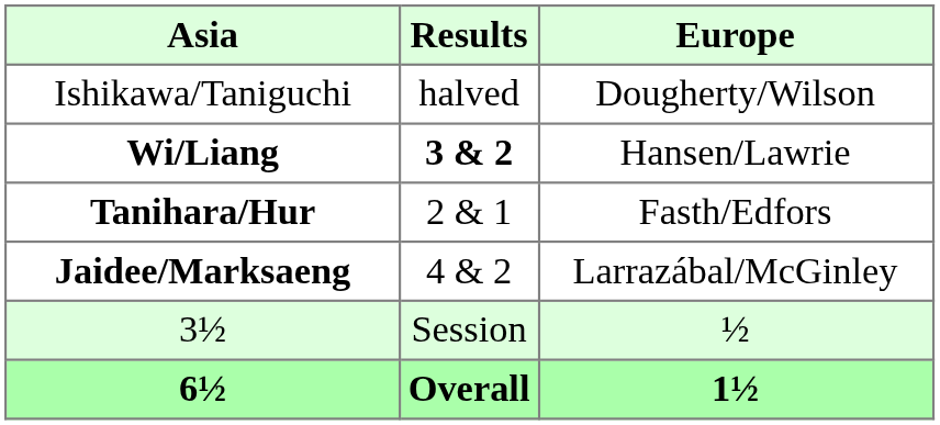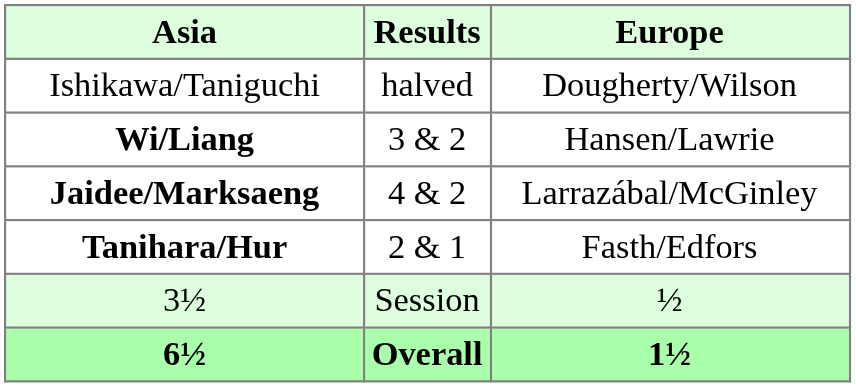 <table border="1" cellpadding="3" style="border-collapse:collapse; text-align:center;">
 <tr style="background:#ddffdd;">
 <th width=160>Asia</th>
 <th>Results</th>
 <th width=160>Europe</th>
 </tr>
 <tr>
 <td>Ishikawa/Taniguchi</td>
 <td>halved</td>
 <td>Dougherty/Wilson</td>
 </tr>
 <tr>
 <td><strong>Wi/Liang</strong></td>
-<td><strong>3 & 2</strong></td>
+<td>3 & 2</td>
 <td>Hansen/Lawrie</td>
+</tr>
+<tr>
+<td><strong>Jaidee/Marksaeng</strong></td>
+<td>4 & 2</td>
+<td>Larrazábal/McGinley</td>
 </tr>
 <tr>
 <td><strong>Tanihara/Hur</strong></td>
 <td>2 & 1</td>
 <td>Fasth/Edfors</td>
-</tr>
-<tr>
-<td><strong>Jaidee/Marksaeng</strong></td>
-<td>4 & 2</td>
-<td>Larrazábal/McGinley</td>
 </tr>
 <tr style="background:#ddffdd;">
 <td>3½</td>
 <td>Session</td>
 <td>½</td>
 </tr>
 <tr style="background:#aaffaa;">
 <th>6½</th>
 <th>Overall</th>
 <th>1½</th>
 </tr>
 </table>
